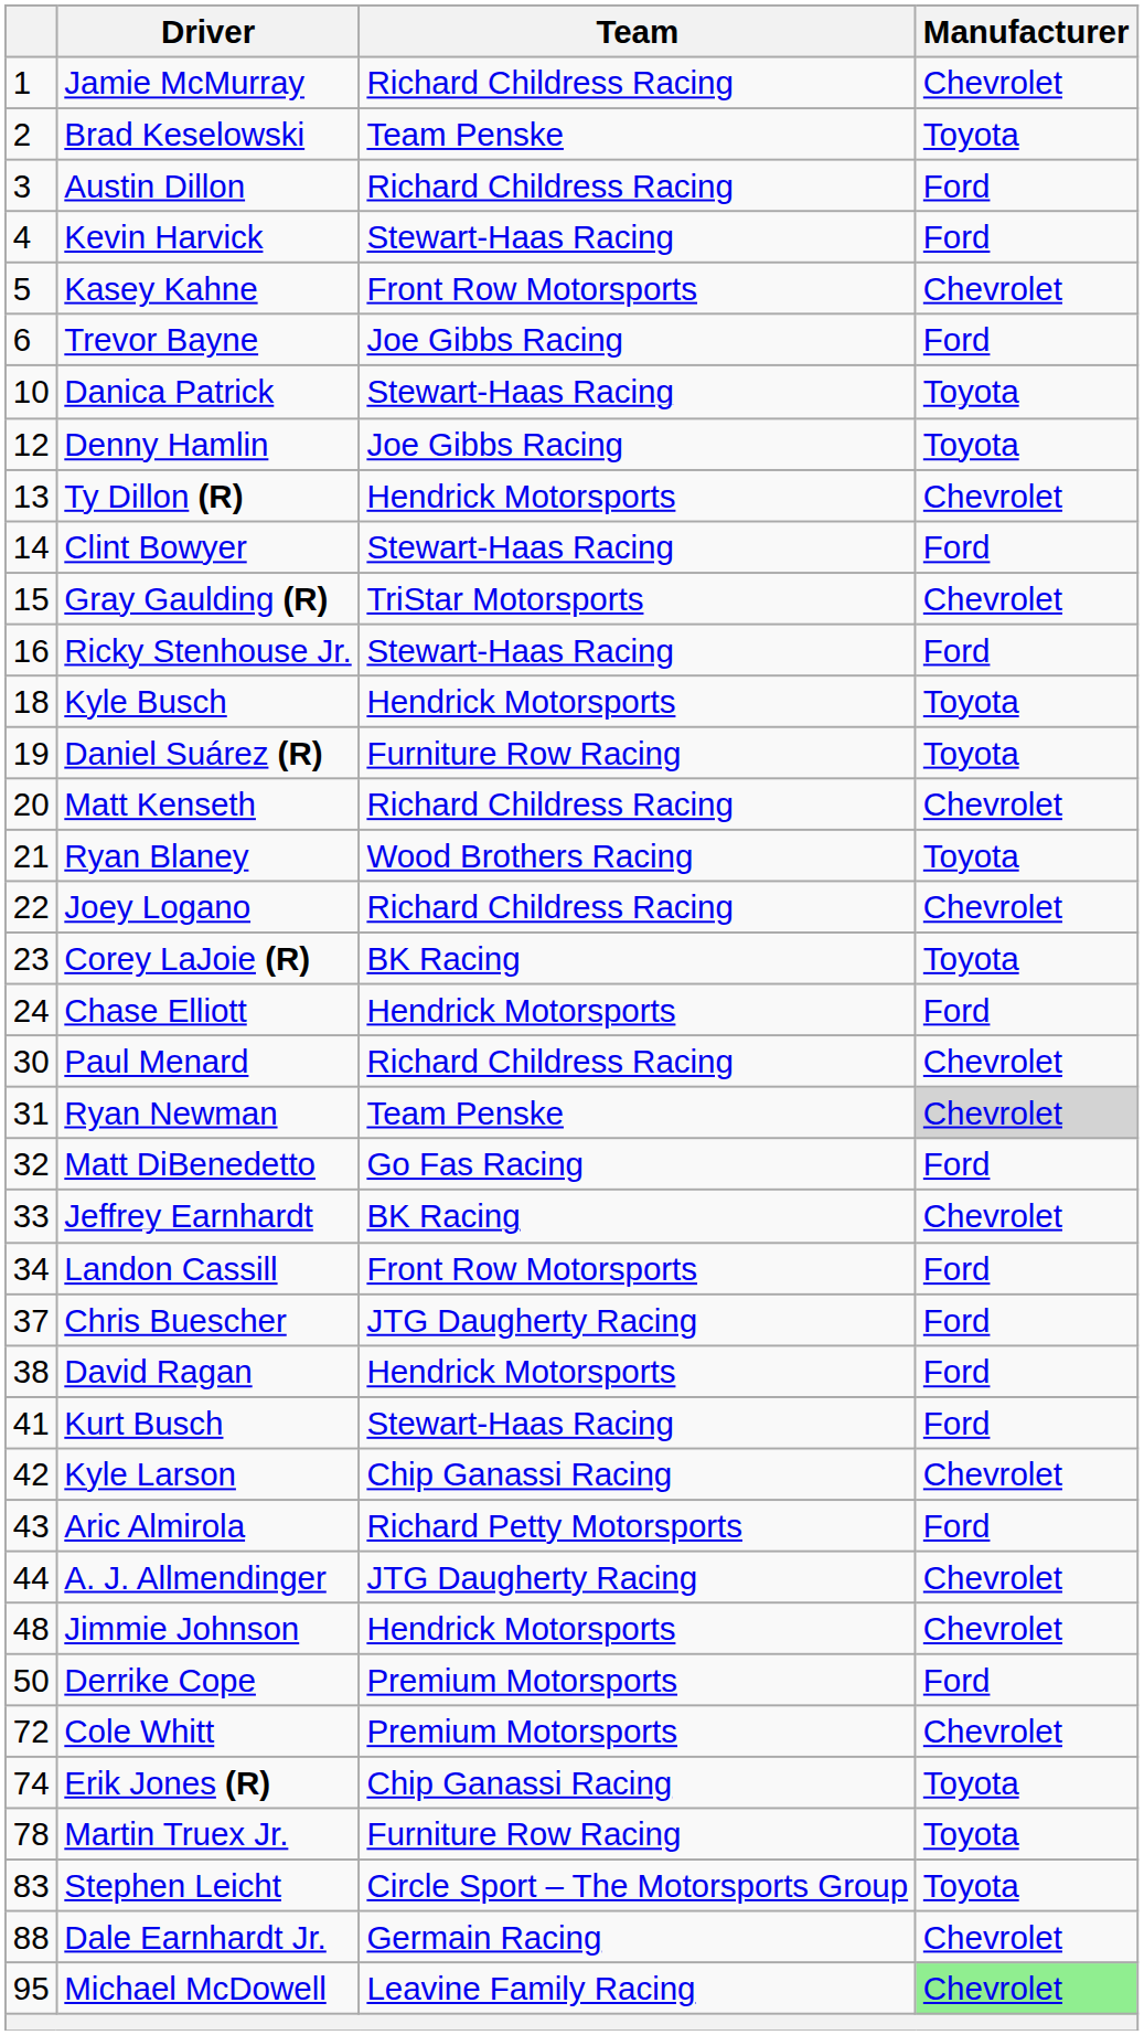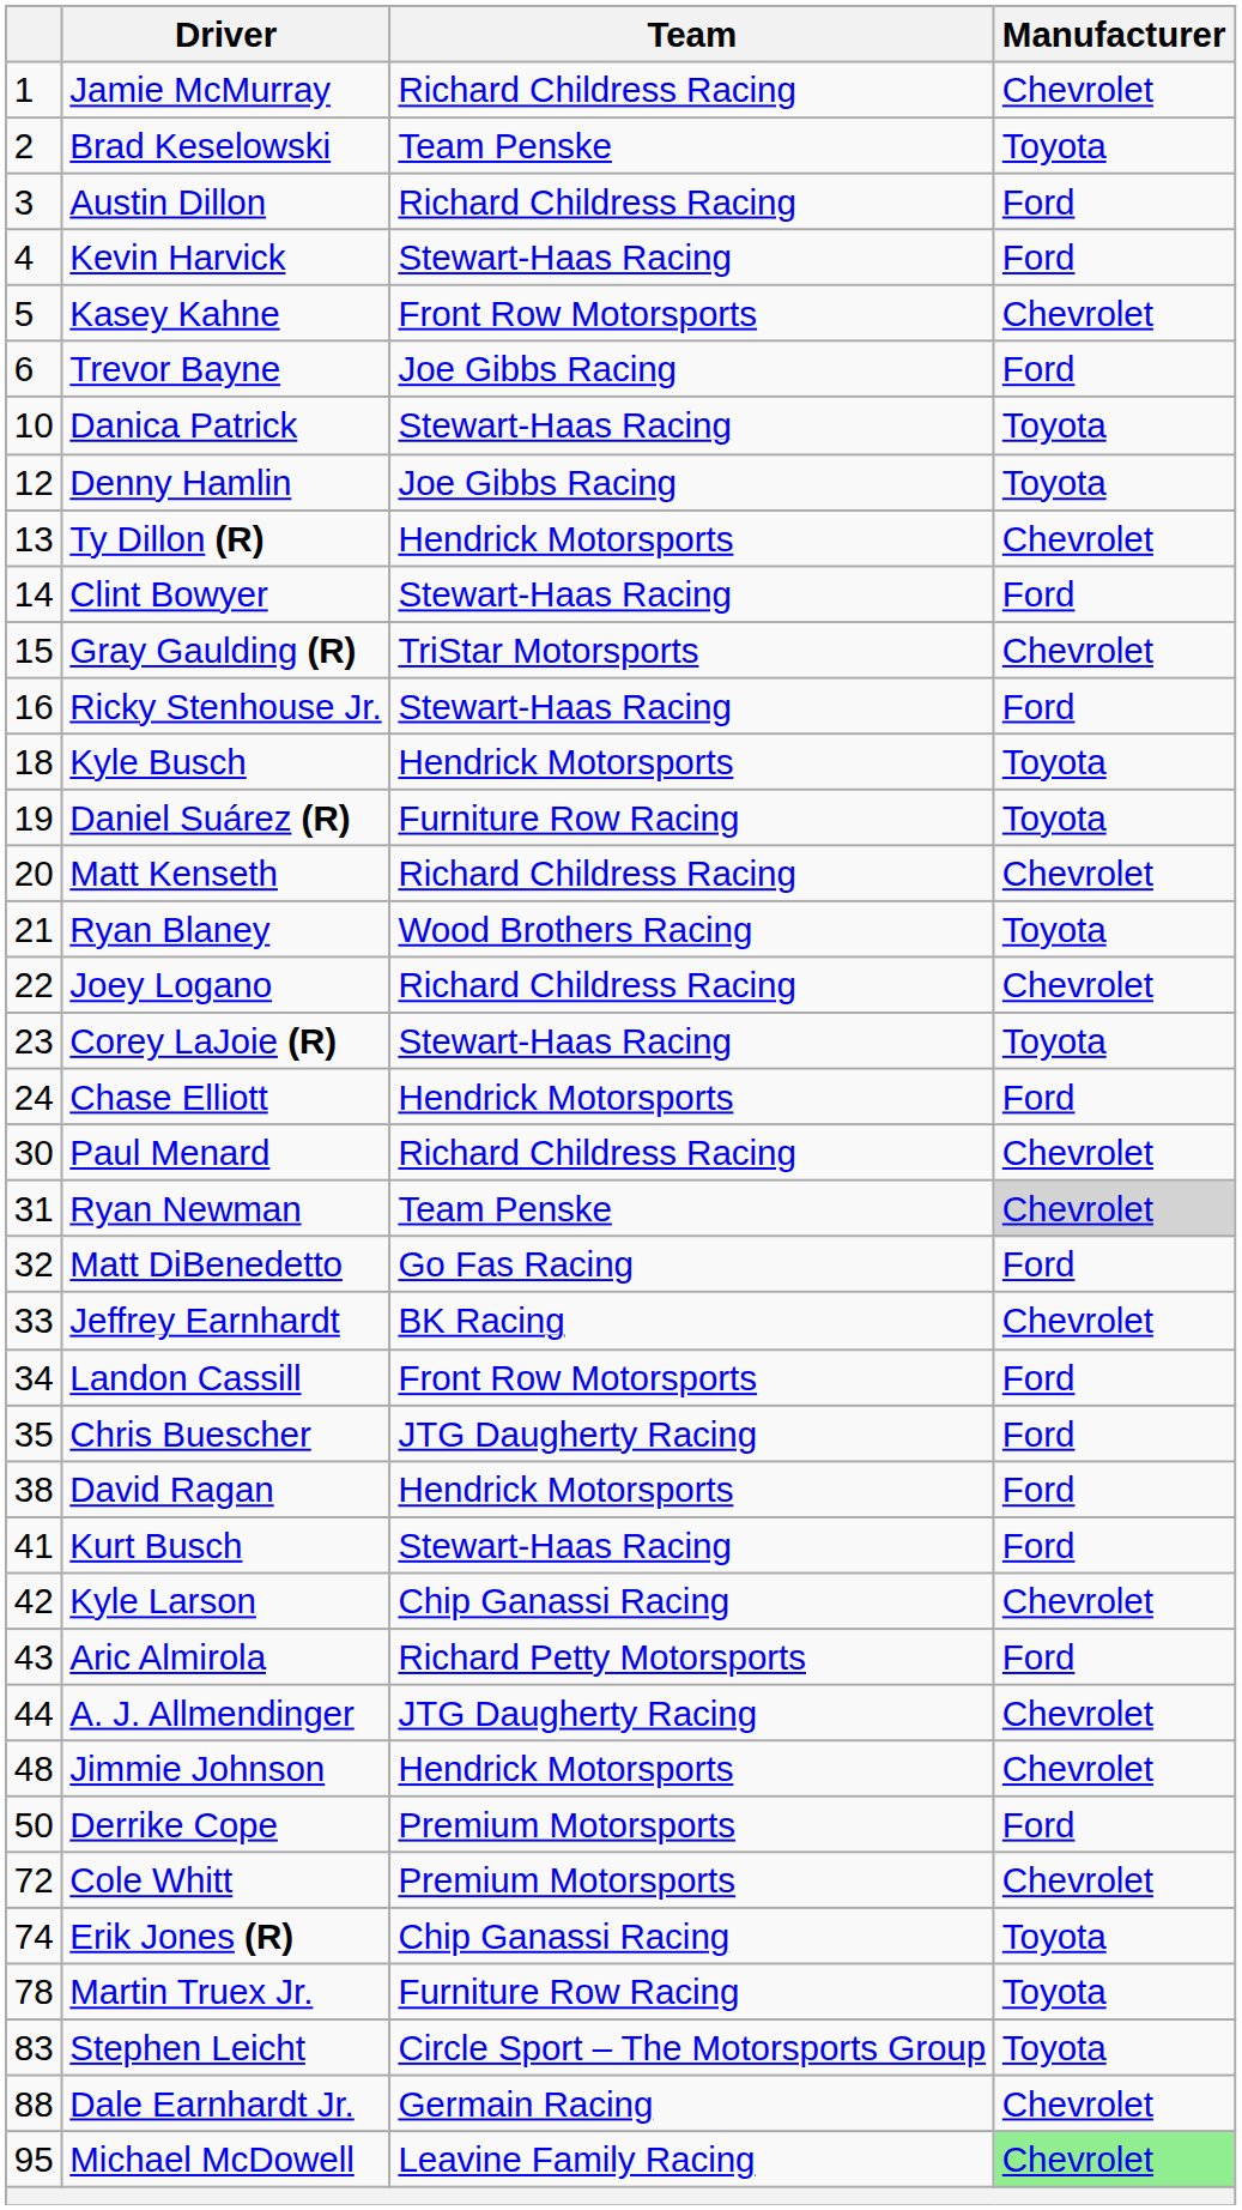 <table class="wikitable" style="font-size:95%">
 <tr>
 <th></th>
 <th>Driver</th>
 <th>Team</th>
 <th>Manufacturer</th>
 </tr>
 <tr>
 <td>1</td>
 <td><a href='#'>Jamie McMurray</a></td>
 <td><a href='#'>Richard Childress Racing</a></td>
 <td><a href='#'>Chevrolet</a></td>
 </tr>
 <tr>
 <td>2</td>
 <td><a href='#'>Brad Keselowski</a></td>
 <td><a href='#'>Team Penske</a></td>
 <td><a href='#'>Toyota</a></td>
 </tr>
 <tr>
 <td>3</td>
 <td><a href='#'>Austin Dillon</a></td>
 <td><a href='#'>Richard Childress Racing</a></td>
 <td><a href='#'>Ford</a></td>
 </tr>
 <tr>
 <td>4</td>
 <td><a href='#'>Kevin Harvick</a></td>
 <td><a href='#'>Stewart-Haas Racing</a></td>
 <td><a href='#'>Ford</a></td>
 </tr>
 <tr>
 <td>5</td>
 <td><a href='#'>Kasey Kahne</a></td>
 <td><a href='#'>Front Row Motorsports</a></td>
 <td><a href='#'>Chevrolet</a></td>
 </tr>
 <tr>
 <td>6</td>
 <td><a href='#'>Trevor Bayne</a></td>
 <td><a href='#'>Joe Gibbs Racing</a></td>
 <td><a href='#'>Ford</a></td>
 </tr>
 <tr>
 <td>10</td>
 <td><a href='#'>Danica Patrick</a></td>
 <td><a href='#'>Stewart-Haas Racing</a></td>
 <td><a href='#'>Toyota</a></td>
 </tr>
 <tr>
 <td>12</td>
 <td><a href='#'>Denny Hamlin</a></td>
 <td><a href='#'>Joe Gibbs Racing</a></td>
 <td><a href='#'>Toyota</a></td>
 </tr>
 <tr>
 <td>13</td>
 <td><a href='#'>Ty Dillon</a> <strong>(R)</strong></td>
 <td><a href='#'>Hendrick Motorsports</a></td>
 <td><a href='#'>Chevrolet</a></td>
 </tr>
 <tr>
 <td>14</td>
 <td><a href='#'>Clint Bowyer</a></td>
 <td><a href='#'>Stewart-Haas Racing</a></td>
 <td><a href='#'>Ford</a></td>
 </tr>
 <tr>
 <td>15</td>
 <td><a href='#'>Gray Gaulding</a> <strong>(R)</strong></td>
 <td><a href='#'>TriStar Motorsports</a></td>
 <td><a href='#'>Chevrolet</a></td>
 </tr>
 <tr>
 <td>16</td>
 <td><a href='#'>Ricky Stenhouse Jr.</a></td>
 <td><a href='#'>Stewart-Haas Racing</a></td>
 <td><a href='#'>Ford</a></td>
 </tr>
 <tr>
 <td>18</td>
 <td><a href='#'>Kyle Busch</a></td>
 <td><a href='#'>Hendrick Motorsports</a></td>
 <td><a href='#'>Toyota</a></td>
 </tr>
 <tr>
 <td>19</td>
 <td><a href='#'>Daniel Suárez</a> <strong>(R)</strong></td>
 <td><a href='#'>Furniture Row Racing</a></td>
 <td><a href='#'>Toyota</a></td>
 </tr>
 <tr>
 <td>20</td>
 <td><a href='#'>Matt Kenseth</a></td>
 <td><a href='#'>Richard Childress Racing</a></td>
 <td><a href='#'>Chevrolet</a></td>
 </tr>
 <tr>
 <td>21</td>
 <td><a href='#'>Ryan Blaney</a></td>
 <td><a href='#'>Wood Brothers Racing</a></td>
 <td><a href='#'>Toyota</a></td>
 </tr>
 <tr>
 <td>22</td>
 <td><a href='#'>Joey Logano</a></td>
 <td><a href='#'>Richard Childress Racing</a></td>
 <td><a href='#'>Chevrolet</a></td>
 </tr>
 <tr>
 <td>23</td>
 <td><a href='#'>Corey LaJoie</a> <strong>(R)</strong></td>
-<td><a href='#'>BK Racing</a></td>
+<td><a href='#'>Stewart-Haas Racing</a></td>
 <td><a href='#'>Toyota</a></td>
 </tr>
 <tr>
 <td>24</td>
 <td><a href='#'>Chase Elliott</a></td>
 <td><a href='#'>Hendrick Motorsports</a></td>
 <td><a href='#'>Ford</a></td>
 </tr>
 <tr>
 <td>30</td>
 <td><a href='#'>Paul Menard</a></td>
 <td><a href='#'>Richard Childress Racing</a></td>
 <td><a href='#'>Chevrolet</a></td>
 </tr>
 <tr>
 <td>31</td>
 <td><a href='#'>Ryan Newman</a></td>
 <td><a href='#'>Team Penske</a></td>
 <td style="background: lightgrey;"><a href='#'>Chevrolet</a></td>
 </tr>
 <tr>
 <td>32</td>
 <td><a href='#'>Matt DiBenedetto</a></td>
 <td><a href='#'>Go Fas Racing</a></td>
 <td><a href='#'>Ford</a></td>
 </tr>
 <tr>
 <td>33</td>
 <td><a href='#'>Jeffrey Earnhardt</a></td>
 <td><a href='#'>BK Racing</a></td>
 <td><a href='#'>Chevrolet</a></td>
 </tr>
 <tr>
 <td>34</td>
 <td><a href='#'>Landon Cassill</a></td>
 <td><a href='#'>Front Row Motorsports</a></td>
 <td><a href='#'>Ford</a></td>
 </tr>
 <tr>
-<td>37</td>
+<td>35</td>
 <td><a href='#'>Chris Buescher</a></td>
 <td><a href='#'>JTG Daugherty Racing</a></td>
 <td><a href='#'>Ford</a></td>
 </tr>
 <tr>
 <td>38</td>
 <td><a href='#'>David Ragan</a></td>
 <td><a href='#'>Hendrick Motorsports</a></td>
 <td><a href='#'>Ford</a></td>
 </tr>
 <tr>
 <td>41</td>
 <td><a href='#'>Kurt Busch</a></td>
 <td><a href='#'>Stewart-Haas Racing</a></td>
 <td><a href='#'>Ford</a></td>
 </tr>
 <tr>
 <td>42</td>
 <td><a href='#'>Kyle Larson</a></td>
 <td><a href='#'>Chip Ganassi Racing</a></td>
 <td><a href='#'>Chevrolet</a></td>
 </tr>
 <tr>
 <td>43</td>
 <td><a href='#'>Aric Almirola</a></td>
 <td><a href='#'>Richard Petty Motorsports</a></td>
 <td><a href='#'>Ford</a></td>
 </tr>
 <tr>
 <td>44</td>
 <td><a href='#'>A. J. Allmendinger</a></td>
 <td><a href='#'>JTG Daugherty Racing</a></td>
 <td><a href='#'>Chevrolet</a></td>
 </tr>
 <tr>
 <td>48</td>
 <td><a href='#'>Jimmie Johnson</a></td>
 <td><a href='#'>Hendrick Motorsports</a></td>
 <td><a href='#'>Chevrolet</a></td>
 </tr>
 <tr>
 <td>50</td>
 <td><a href='#'>Derrike Cope</a></td>
 <td><a href='#'>Premium Motorsports</a></td>
 <td><a href='#'>Ford</a></td>
 </tr>
 <tr>
 <td>72</td>
 <td><a href='#'>Cole Whitt</a></td>
 <td><a href='#'>Premium Motorsports</a></td>
 <td><a href='#'>Chevrolet</a></td>
 </tr>
 <tr>
 <td>74</td>
 <td><a href='#'>Erik Jones</a> <strong>(R)</strong></td>
 <td><a href='#'>Chip Ganassi Racing</a></td>
 <td><a href='#'>Toyota</a></td>
 </tr>
 <tr>
 <td>78</td>
 <td><a href='#'>Martin Truex Jr.</a></td>
 <td><a href='#'>Furniture Row Racing</a></td>
 <td><a href='#'>Toyota</a></td>
 </tr>
 <tr>
 <td>83</td>
 <td><a href='#'>Stephen Leicht</a></td>
 <td><a href='#'>Circle Sport – The Motorsports Group</a></td>
 <td><a href='#'>Toyota</a></td>
 </tr>
 <tr>
 <td>88</td>
 <td><a href='#'>Dale Earnhardt Jr.</a></td>
 <td><a href='#'>Germain Racing</a></td>
 <td><a href='#'>Chevrolet</a></td>
 </tr>
 <tr>
 <td>95</td>
 <td><a href='#'>Michael McDowell</a></td>
 <td><a href='#'>Leavine Family Racing</a></td>
 <td style="background: lightgreen;"><a href='#'>Chevrolet</a></td>
 </tr>
 <tr>
 <th colspan="4"></th>
 </tr>
 </table>
